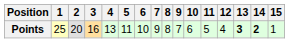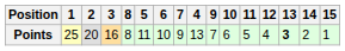 <table class="wikitable" style="font-size: 85%;">
 <tr>
 <th>Position</th>
 <th>1</th>
 <th>2</th>
 <th>3</th>
-<th>4</th>
+<th>8</th>
 <th>5</th>
 <th>6</th>
 <th>7</th>
-<th>8</th>
+<th>4</th>
 <th>9</th>
 <th>10</th>
 <th>11</th>
 <th>12</th>
 <th>13</th>
 <th>14</th>
 <th>15</th>
 </tr>
 <tr>
 <th>Points</th>
 <td style="background:#ffffbf;">25</td>
 <td style="background:#dfdfdf;">20</td>
 <td style="background:#ffdf9f;">16</td>
-<td style="background:#dfffdf;">13</td>
+<td style="background:#dfffdf;">8</td>
 <td style="background:#dfffdf;">11</td>
 <td style="background:#dfffdf;">10</td>
 <td style="background:#dfffdf;">9</td>
-<td style="background:#dfffdf;">8</td>
+<td style="background:#dfffdf;">13</td>
 <td style="background:#dfffdf;">7</td>
 <td style="background:#dfffdf;">6</td>
 <td style="background:#dfffdf;">5</td>
 <td style="background:#dfffdf;">4</td>
 <td style="background:#dfffdf;"><strong>3</strong></td>
-<td style="background:#dfffdf;"><strong>2</strong></td>
+<td style="background:#dfffdf;">2</td>
 <td style="background:#dfffdf;">1</td>
 </tr>
 </table>
